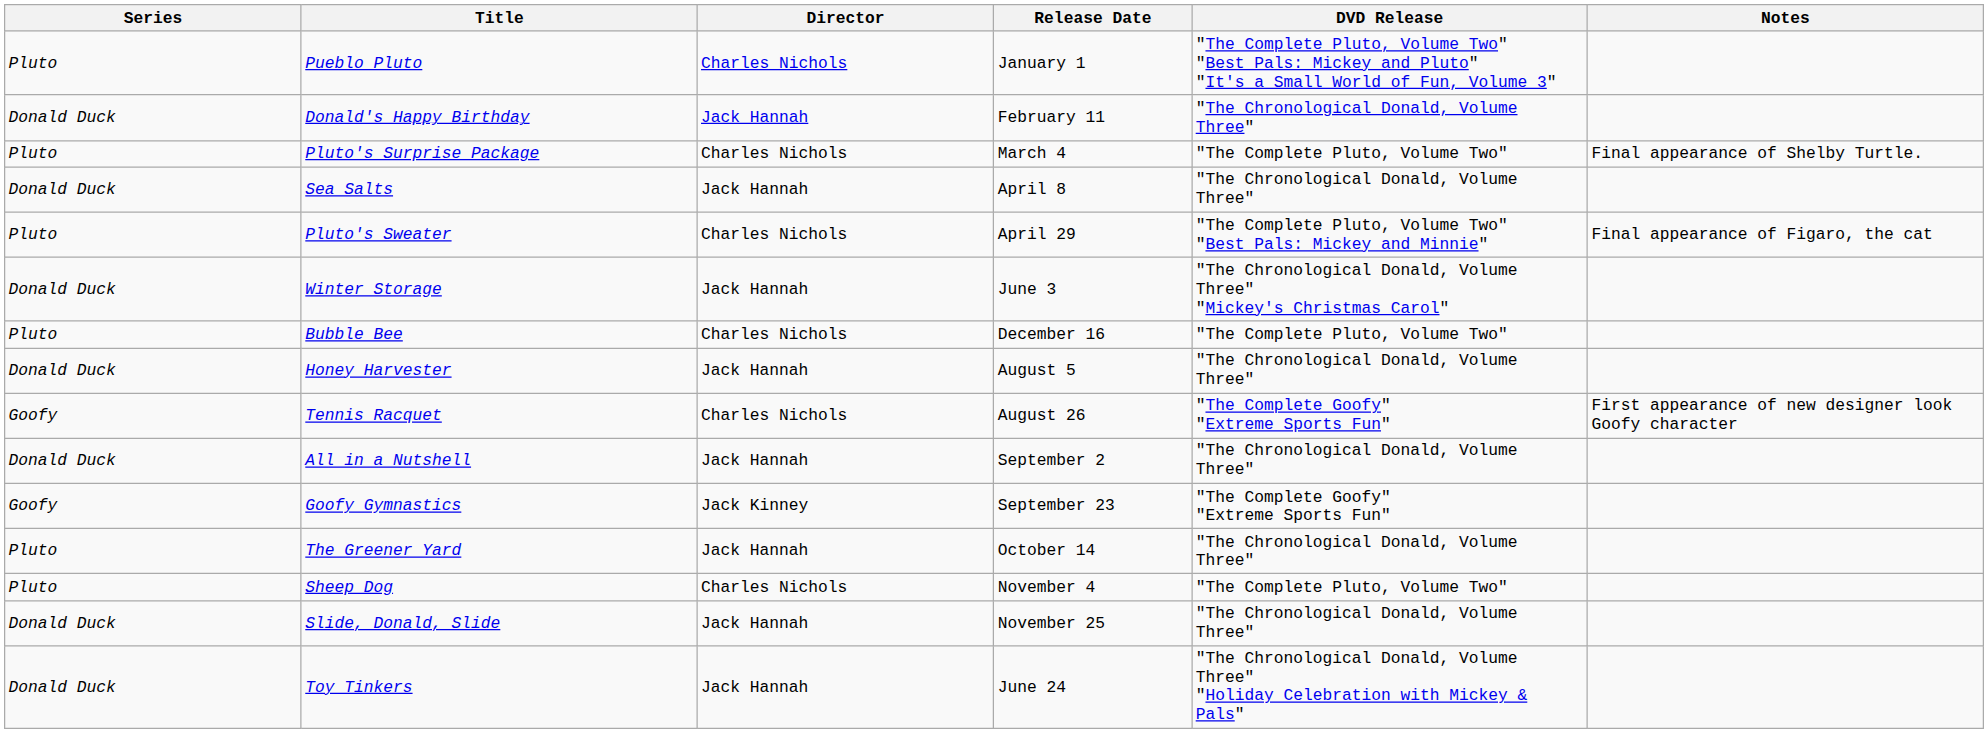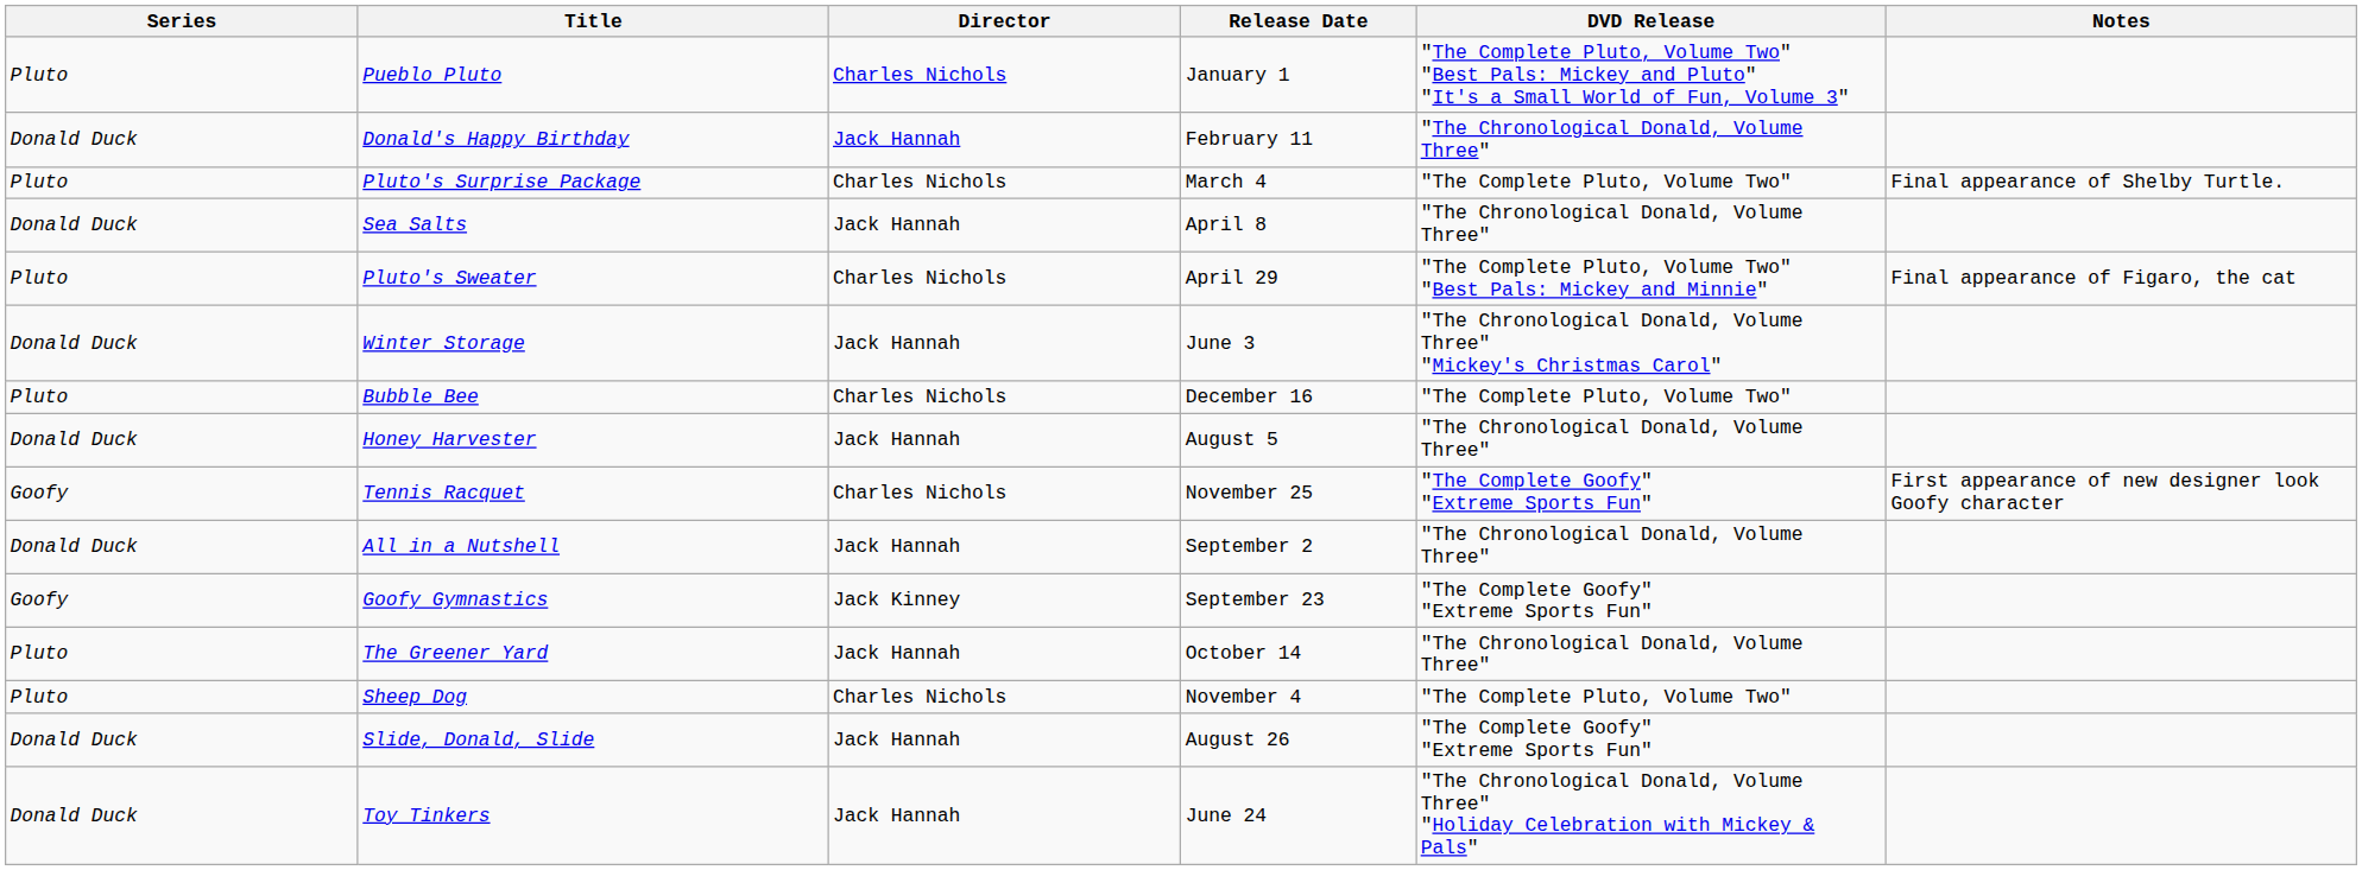 <table class="wikitable" style="width:100%;">
 <tr>
 <th style="width:15%;">Series</th>
 <th style="width:20%;">Title</th>
 <th style="width:15%;">Director</th>
 <th style="width:10%;">Release Date</th>
 <th style="width:20%;">DVD Release</th>
 <th style="width:20%;">Notes</th>
 </tr>
 <tr>
 <td><em>Pluto</em></td>
 <td><em><a href='#'>Pueblo Pluto</a></em></td>
 <td><a href='#'>Charles Nichols</a></td>
 <td>January 1</td>
 <td>"<a href='#'>The Complete Pluto, Volume Two</a>" <br>"<a href='#'>Best Pals: Mickey and Pluto</a>" <br>"<a href='#'>It's a Small World of Fun, Volume 3</a>"</td>
 <td></td>
 </tr>
 <tr>
 <td><em>Donald Duck</em></td>
 <td><em><a href='#'>Donald's Happy Birthday</a></em></td>
 <td><a href='#'>Jack Hannah</a></td>
 <td>February 11</td>
 <td>"<a href='#'>The Chronological Donald, Volume Three</a>"</td>
 <td></td>
 </tr>
 <tr>
 <td><em>Pluto</em></td>
 <td><em><a href='#'>Pluto's Surprise Package</a></em></td>
 <td>Charles Nichols</td>
 <td>March 4</td>
 <td>"The Complete Pluto, Volume Two"</td>
 <td>Final appearance of Shelby Turtle.</td>
 </tr>
 <tr>
 <td><em>Donald Duck</em></td>
 <td><em><a href='#'>Sea Salts</a></em></td>
 <td>Jack Hannah</td>
 <td>April 8</td>
 <td>"The Chronological Donald, Volume Three"</td>
 <td></td>
 </tr>
 <tr>
 <td><em>Pluto</em></td>
 <td><em><a href='#'>Pluto's Sweater</a></em></td>
 <td>Charles Nichols</td>
 <td>April 29</td>
 <td>"The Complete Pluto, Volume Two" <br>"<a href='#'>Best Pals: Mickey and Minnie</a>"</td>
 <td>Final appearance of Figaro, the cat</td>
 </tr>
 <tr>
 <td><em>Donald Duck</em></td>
 <td><em><a href='#'>Winter Storage</a></em></td>
 <td>Jack Hannah</td>
 <td>June 3</td>
 <td>"The Chronological Donald, Volume Three" <br> "<a href='#'>Mickey's Christmas Carol</a>"</td>
 <td></td>
 </tr>
 <tr>
 <td><em>Pluto</em></td>
 <td><em><a href='#'>Bubble Bee</a></em></td>
 <td>Charles Nichols</td>
 <td>December 16</td>
 <td>"The Complete Pluto, Volume Two"</td>
 <td></td>
 </tr>
 <tr>
 <td><em>Donald Duck</em></td>
 <td><em><a href='#'>Honey Harvester</a></em></td>
 <td>Jack Hannah</td>
 <td>August 5</td>
 <td>"The Chronological Donald, Volume Three"</td>
 <td></td>
 </tr>
 <tr>
 <td><em>Goofy</em></td>
 <td><em><a href='#'>Tennis Racquet</a></em></td>
 <td>Charles Nichols</td>
-<td>August 26</td>
+<td>November 25</td>
 <td>"<a href='#'>The Complete Goofy</a>" <br>"<a href='#'>Extreme Sports Fun</a>"</td>
 <td>First appearance of new designer look Goofy character</td>
 </tr>
 <tr>
 <td><em>Donald Duck</em></td>
 <td><em><a href='#'>All in a Nutshell</a></em></td>
 <td>Jack Hannah</td>
 <td>September 2</td>
 <td>"The Chronological Donald, Volume Three"</td>
 <td></td>
 </tr>
 <tr>
 <td><em>Goofy</em></td>
 <td><em><a href='#'>Goofy Gymnastics</a></em></td>
 <td>Jack Kinney</td>
 <td>September 23</td>
 <td>"The Complete Goofy" <br>"Extreme Sports Fun"</td>
 <td></td>
 </tr>
 <tr>
 <td><em>Pluto</em></td>
 <td><em><a href='#'>The Greener Yard</a></em></td>
 <td>Jack Hannah</td>
 <td>October 14</td>
 <td>"The Chronological Donald, Volume Three"</td>
 <td></td>
 </tr>
 <tr>
 <td><em>Pluto</em></td>
 <td><em><a href='#'>Sheep Dog</a></em></td>
 <td>Charles Nichols</td>
 <td>November 4</td>
 <td>"The Complete Pluto, Volume Two"</td>
 <td></td>
 </tr>
 <tr>
 <td><em>Donald Duck</em></td>
 <td><em><a href='#'>Slide, Donald, Slide</a></em></td>
 <td>Jack Hannah</td>
-<td>November 25</td>
-<td>"The Chronological Donald, Volume Three"</td>
+<td>August 26</td>
+<td>"The Complete Goofy" <br>"Extreme Sports Fun"</td>
 <td></td>
 </tr>
 <tr>
 <td><em>Donald Duck</em></td>
 <td><em><a href='#'>Toy Tinkers</a></em> </td>
 <td>Jack Hannah</td>
 <td>June 24</td>
 <td>"The Chronological Donald, Volume Three" <br>"<a href='#'>Holiday Celebration with Mickey & Pals</a>"</td>
 <td></td>
 </tr>
 </table>
